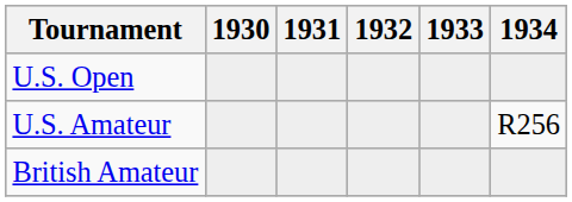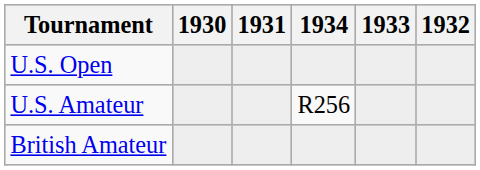 <table class="wikitable" style="font-size:95%;text-align:center;">
 <tr>
 <th>Tournament</th>
 <th>1930</th>
 <th>1931</th>
+<th>1934</th>
+<th>1933</th>
 <th>1932</th>
-<th>1933</th>
-<th>1934</th>
 </tr>
 <tr>
 <td align=left><a href='#'>U.S. Open</a></td>
 <td style="background:#eeeeee;"></td>
 <td style="background:#eeeeee;"></td>
 <td style="background:#eeeeee;"></td>
 <td style="background:#eeeeee;"></td>
 <td style="background:#eeeeee;"></td>
 </tr>
 <tr>
 <td align=left><a href='#'>U.S. Amateur</a></td>
 <td style="background:#eeeeee;"></td>
 <td style="background:#eeeeee;"></td>
+<td>R256</td>
 <td style="background:#eeeeee;"></td>
 <td style="background:#eeeeee;"></td>
-<td>R256</td>
 </tr>
 <tr>
 <td align=left><a href='#'>British Amateur</a></td>
 <td style="background:#eeeeee;"></td>
 <td style="background:#eeeeee;"></td>
 <td style="background:#eeeeee;"></td>
 <td style="background:#eeeeee;"></td>
 <td style="background:#eeeeee;"></td>
 </tr>
 </table>
